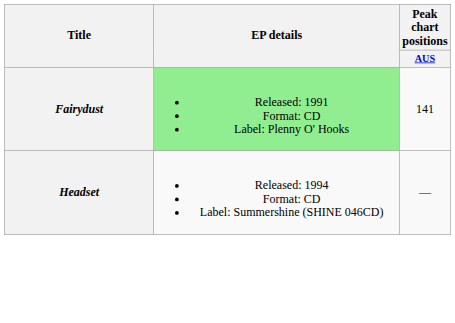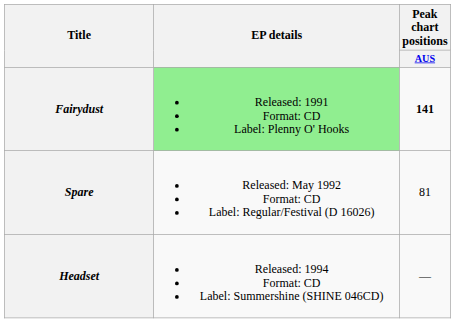 <table class="wikitable plainrowheaders" style="text-align:center;" border="1">
 <tr>
 <th scope="col" rowspan="2" style="width:12em;">Title</th>
 <th scope="col" rowspan="2" style="width:20em;">EP details</th>
 <th scope="col" colspan="1">Peak chart<br>positions</th>
 </tr>
 <tr>
 <th scope="col" style="width:3em; font-size:85%"><a href='#'>AUS</a><br></th>
 </tr>
 <tr>
 <th scope="row"><em>Fairydust</em></th>
 <td style="background: lightgreen;"><br><ul><li>Released: 1991</li><li>Format: CD</li><li>Label: Plenny O' Hooks</li></ul></td>
-<td>141</td>
+<td><strong>141</strong></td>
+</tr>
+<tr>
+<th scope="row"><em>Spare</em></th>
+<td><br><ul><li>Released: May 1992</li><li>Format: CD</li><li>Label: Regular/Festival (D 16026)</li></ul></td>
+<td>81</td>
 </tr>
 <tr>
 <th scope="row"><em>Headset</em></th>
 <td><br><ul><li>Released: 1994</li><li>Format: CD</li><li>Label: Summershine (SHINE 046CD)</li></ul></td>
 <td>—</td>
 </tr>
 </table>
